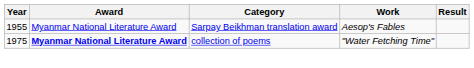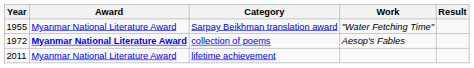 <table class="wikitable" style="font-size: 95%">
 <tr>
 <th>Year</th>
 <th>Award</th>
 <th>Category</th>
 <th>Work</th>
 <th>Result</th>
 </tr>
 <tr>
 <td>1955</td>
 <td><a href='#'>Myanmar National Literature Award</a></td>
 <td><a href='#'>Sarpay Beikhman translation award</a></td>
+<td><em>"Water Fetching Time"</em></td>
+<td></td>
+</tr>
+<tr>
+<td>1972</td>
+<td><strong><a href='#'>Myanmar National Literature Award</a></strong></td>
+<td><a href='#'>collection of poems</a></td>
 <td><em>Aesop's Fables</em></td>
 <td></td>
 </tr>
 <tr>
-<td>1975</td>
-<td><strong><a href='#'>Myanmar National Literature Award</a></strong></td>
-<td><a href='#'>collection of poems</a></td>
-<td><em>"Water Fetching Time"</em></td>
+<td>2011</td>
+<td><a href='#'>Myanmar National Literature Award</a></td>
+<td><a href='#'>lifetime achievement</a></td>
+<td></td>
 <td></td>
 </tr>
 </table>
